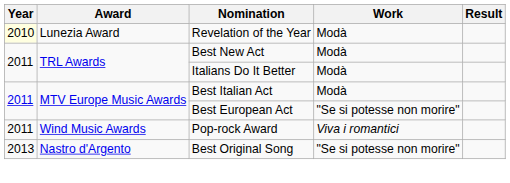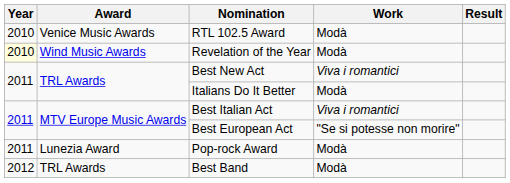 <table class="wikitable">
 <tr>
 <th>Year</th>
 <th>Award</th>
 <th>Nomination</th>
 <th>Work</th>
 <th>Result</th>
 </tr>
 <tr>
+<td>2010</td>
+<td>Venice Music Awards</td>
+<td>RTL 102.5 Award</td>
+<td>Modà</td>
+<td></td>
+</tr>
+<tr>
 <td style="background: lightyellow;">2010</td>
-<td>Lunezia Award</td>
+<td><a href='#'>Wind Music Awards</a></td>
 <td>Revelation of the Year</td>
 <td>Modà</td>
 <td></td>
 </tr>
 <tr>
 <td rowspan="2">2011</td>
 <td rowspan="2"><a href='#'>TRL Awards</a></td>
 <td>Best New Act</td>
-<td>Modà</td>
+<td><em>Viva i romantici</em></td>
 <td></td>
 </tr>
 <tr>
 <td>Italians Do It Better</td>
 <td>Modà</td>
 <td></td>
 </tr>
 <tr>
 <td rowspan="2"><a href='#'>2011</a></td>
 <td rowspan="2"><a href='#'>MTV Europe Music Awards</a></td>
 <td>Best Italian Act</td>
-<td>Modà</td>
+<td><em>Viva i romantici</em></td>
 <td></td>
 </tr>
 <tr>
 <td>Best European Act</td>
 <td>"Se si potesse non morire"</td>
 <td></td>
 </tr>
 <tr>
 <td>2011</td>
-<td><a href='#'>Wind Music Awards</a></td>
+<td>Lunezia Award</td>
 <td>Pop-rock Award</td>
-<td><em>Viva i romantici</em></td>
+<td>Modà</td>
 <td></td>
 </tr>
 <tr>
-<td>2013</td>
-<td><a href='#'>Nastro d'Argento</a></td>
-<td>Best Original Song</td>
-<td>"Se si potesse non morire"</td>
+<td>2012</td>
+<td>TRL Awards</td>
+<td>Best Band</td>
+<td>Modà</td>
 <td></td>
 </tr>
 </table>
